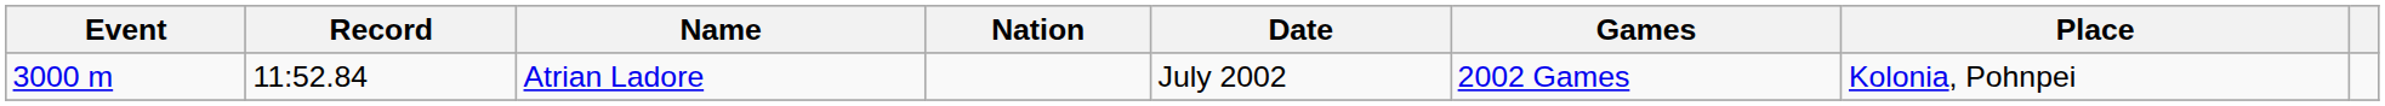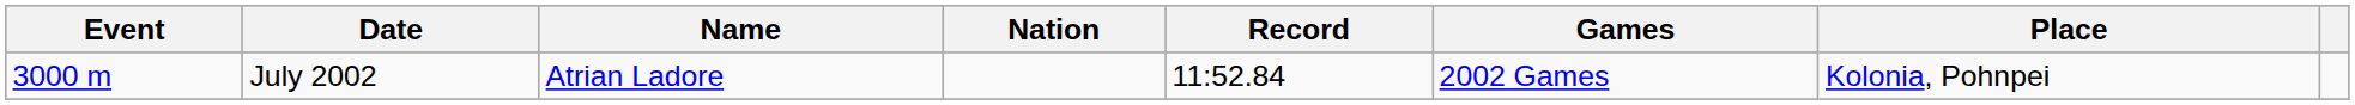 <table class="wikitable" style="font-size:95%; width: 95%;">
 <tr>
 <th>Event</th>
-<th>Record</th>
+<th>Date</th>
 <th>Name</th>
 <th>Nation</th>
-<th>Date</th>
+<th>Record</th>
 <th>Games</th>
 <th>Place</th>
 <th></th>
 </tr>
 <tr>
 <td><a href='#'>3000 m</a></td>
-<td>11:52.84</td>
+<td>July 2002</td>
 <td><a href='#'>Atrian Ladore</a></td>
 <td></td>
-<td>July 2002</td>
+<td>11:52.84</td>
 <td><a href='#'>2002 Games</a></td>
 <td><a href='#'>Kolonia</a>, Pohnpei</td>
 <td></td>
 </tr>
 </table>
